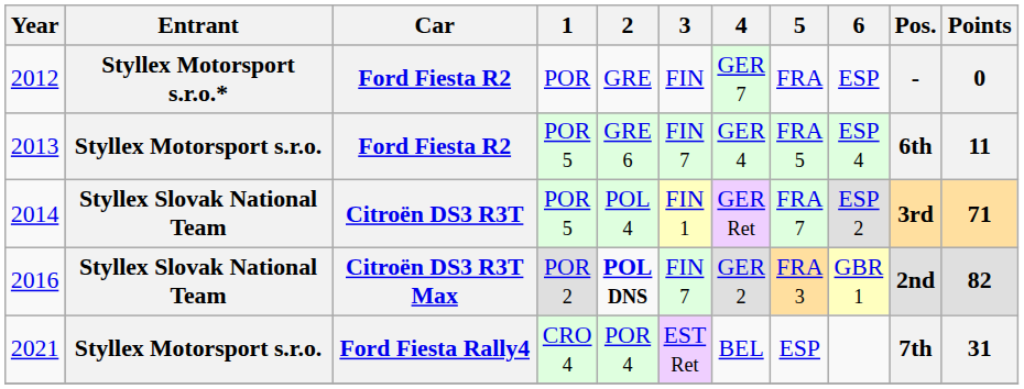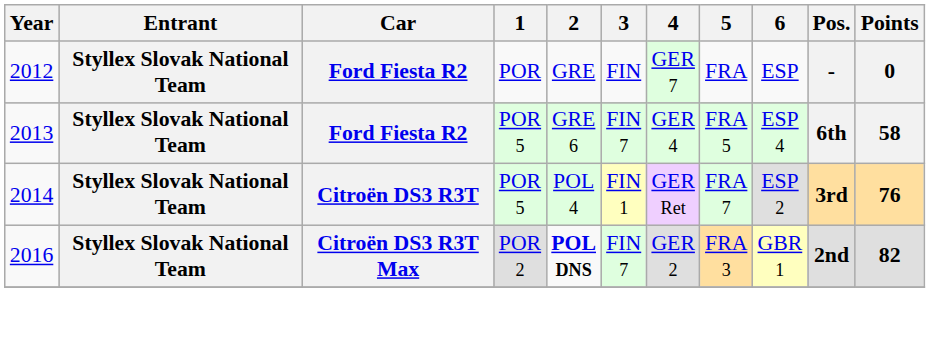 <table class="wikitable" border="1" style="text-align:center; font-size:90%;">
 <tr>
 <th>Year</th>
 <th>Entrant</th>
 <th>Car</th>
 <th>1</th>
 <th>2</th>
 <th>3</th>
 <th>4</th>
 <th>5</th>
 <th>6</th>
 <th>Pos.</th>
 <th>Points</th>
 </tr>
 <tr>
 <td><a href='#'>2012</a></td>
-<th>Styllex Motorsport s.r.o.*</th>
+<th>Styllex Slovak National Team</th>
 <th><a href='#'>Ford Fiesta R2</a></th>
 <td><a href='#'>POR</a></td>
 <td><a href='#'>GRE</a></td>
 <td><a href='#'>FIN</a></td>
 <td style="background:#DFFFDF;"><a href='#'>GER</a><br><small>7</small></td>
 <td><a href='#'>FRA</a></td>
 <td><a href='#'>ESP</a></td>
 <th>-</th>
 <th>0</th>
 </tr>
 <tr>
 <td><a href='#'>2013</a></td>
-<th>Styllex Motorsport s.r.o.</th>
+<th>Styllex Slovak National Team</th>
 <th><a href='#'>Ford Fiesta R2</a></th>
 <td style="background:#DFFFDF;"><a href='#'>POR</a><br><small>5</small></td>
 <td style="background:#DFFFDF;"><a href='#'>GRE</a><br><small>6</small></td>
 <td style="background:#DFFFDF;"><a href='#'>FIN</a><br><small>7</small></td>
 <td style="background:#DFFFDF;"><a href='#'>GER</a><br><small>4</small></td>
 <td style="background:#DFFFDF;"><a href='#'>FRA</a><br><small>5</small></td>
 <td style="background:#DFFFDF;"><a href='#'>ESP</a><br><small>4</small></td>
 <th>6th</th>
-<th>11</th>
+<th>58</th>
 </tr>
 <tr>
 <td><a href='#'>2014</a></td>
 <th>Styllex Slovak National Team</th>
 <th><a href='#'>Citroën DS3 R3T</a></th>
 <td style="background:#DFFFDF;"><a href='#'>POR</a><br><small>5</small></td>
 <td style="background:#DFFFDF;"><a href='#'>POL</a><br><small>4</small></td>
 <td style="background:#FFFFBF;"><a href='#'>FIN</a><br><small>1</small></td>
 <td style="background:#EFCFFF;"><a href='#'>GER</a><br><small>Ret</small></td>
 <td style="background:#DFFFDF;"><a href='#'>FRA</a><br><small>7</small></td>
 <td style="background:#DFDFDF;"><a href='#'>ESP</a><br><small>2</small></td>
 <td style="background:#FFDF9F;"><strong>3rd</strong></td>
-<td style="background:#FFDF9F;"><strong>71</strong></td>
+<td style="background:#FFDF9F;"><strong>76</strong></td>
 </tr>
 <tr>
 <td><a href='#'>2016</a></td>
 <th>Styllex Slovak National Team</th>
 <th><a href='#'>Citroën DS3 R3T Max</a></th>
 <td style="background:#DFDFDF;"><a href='#'>POR</a><br><small>2</small></td>
 <td><strong><a href='#'>POL</a><br><small>DNS</small></strong></td>
 <td style="background:#DFFFDF;"><a href='#'>FIN</a><br><small>7</small></td>
 <td style="background:#DFDFDF;"><a href='#'>GER</a><br><small>2</small></td>
 <td style="background:#FFDF9F;"><a href='#'>FRA</a><br><small>3</small></td>
 <td style="background:#FFFFBF;"><a href='#'>GBR</a><br><small>1</small></td>
 <td style="background:#DFDFDF;"><strong>2nd</strong></td>
 <td style="background:#DFDFDF;"><strong>82</strong></td>
 </tr>
 <tr>
-<td><a href='#'>2021</a></td>
-<th>Styllex Motorsport s.r.o.</th>
-<th><a href='#'>Ford Fiesta Rally4</a></th>
-<td style="background:#DFFFDF;"><a href='#'>CRO</a><br><small>4</small></td>
-<td style="background:#DFFFDF;"><a href='#'>POR</a><br><small>4</small></td>
-<td style="background:#EFCFFF;"><a href='#'>EST</a><br><small>Ret</small></td>
-<td><a href='#'>BEL</a></td>
-<td><a href='#'>ESP</a></td>
-<td></td>
-<th>7th</th>
-<th>31</th>
-</tr>
-<tr>
 </tr>
 </table>
